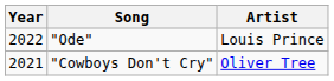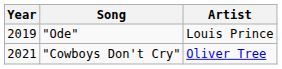 <table class="wikitable sortable">
 <tr>
 <th>Year</th>
 <th>Song</th>
 <th>Artist</th>
 </tr>
 <tr>
-<td>2022</td>
+<td>2019</td>
 <td>"Ode"</td>
 <td>Louis Prince</td>
 </tr>
 <tr>
 <td>2021</td>
 <td>"Cowboys Don't Cry"</td>
 <td><a href='#'>Oliver Tree</a></td>
 </tr>
 </table>
